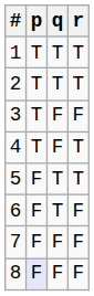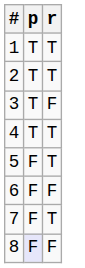 <table class="wikitable" style="text-align:center;">
 <tr>
 <th>#</th>
 <th>p</th>
-<th>q</th>
 <th>r</th>
 </tr>
 <tr>
 <td>1</td>
-<td>T</td>
 <td>T</td>
 <td>T</td>
 </tr>
 <tr>
 <td>2</td>
 <td>T</td>
 <td>T</td>
-<td>T</td>
 </tr>
 <tr>
 <td>3</td>
 <td>T</td>
 <td>F</td>
-<td>F</td>
 </tr>
 <tr>
 <td>4</td>
 <td>T</td>
-<td>F</td>
 <td>T</td>
 </tr>
 <tr>
 <td>5</td>
 <td>F</td>
 <td>T</td>
-<td>T</td>
 </tr>
 <tr>
 <td>6</td>
 <td>F</td>
-<td>T</td>
 <td>F</td>
 </tr>
 <tr>
 <td>7</td>
 <td>F</td>
-<td>F</td>
-<td>F</td>
+<td>T</td>
 </tr>
 <tr>
 <td>8</td>
 <td style="background: lavender;">F</td>
 <td>F</td>
-<td>F</td>
 </tr>
 </table>
